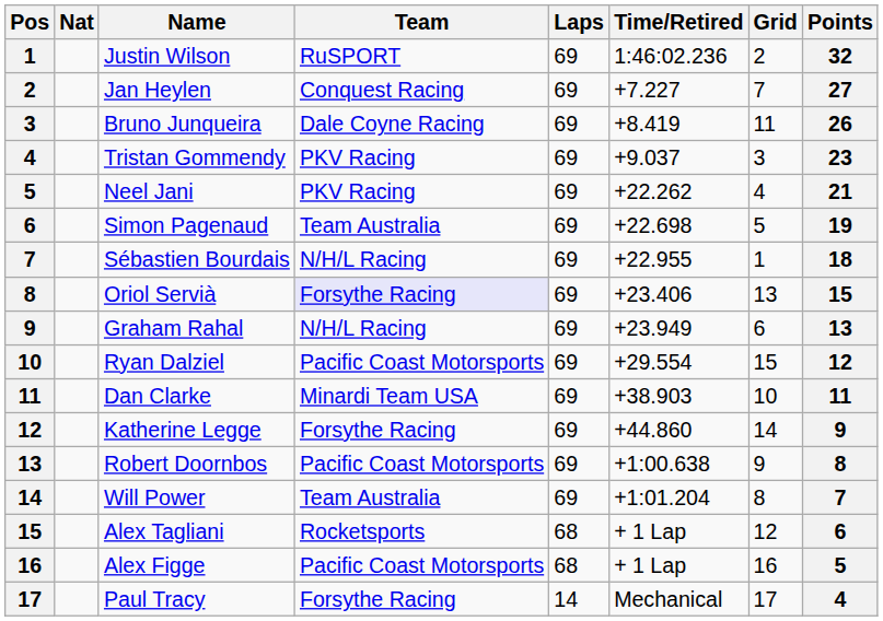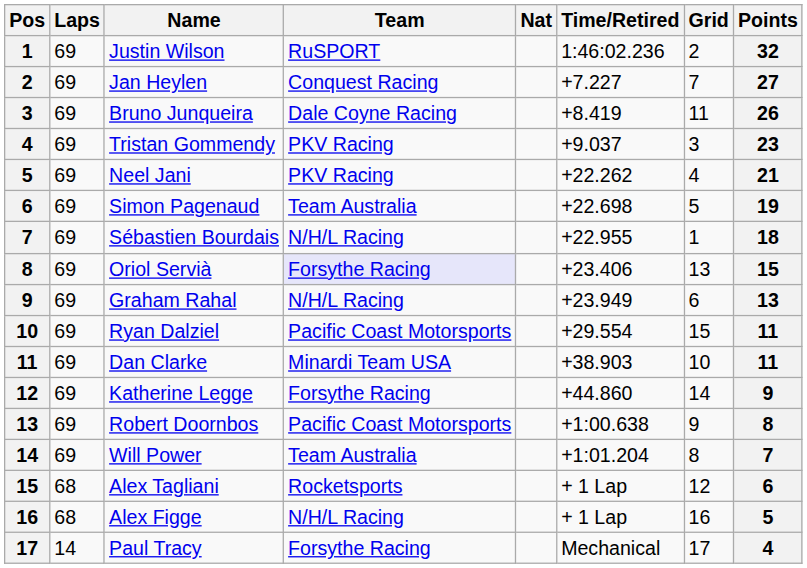 <table class="wikitable" style="font-size: 95%;">
 <tr>
 <th>Pos</th>
-<th>Nat</th>
+<th>Laps</th>
 <th>Name</th>
 <th>Team</th>
-<th>Laps</th>
+<th>Nat</th>
 <th>Time/Retired</th>
 <th>Grid</th>
 <th>Points</th>
 </tr>
 <tr>
 <th>1</th>
-<td></td>
+<td>69</td>
 <td><a href='#'>Justin Wilson</a></td>
 <td><a href='#'>RuSPORT</a></td>
-<td>69</td>
+<td></td>
 <td>1:46:02.236</td>
 <td>2</td>
 <th>32</th>
 </tr>
 <tr>
 <th>2</th>
-<td></td>
+<td>69</td>
 <td><a href='#'>Jan Heylen</a></td>
 <td><a href='#'>Conquest Racing</a></td>
-<td>69</td>
+<td></td>
 <td>+7.227</td>
 <td>7</td>
 <th>27</th>
 </tr>
 <tr>
 <th>3</th>
-<td></td>
+<td>69</td>
 <td><a href='#'>Bruno Junqueira</a></td>
 <td><a href='#'>Dale Coyne Racing</a></td>
-<td>69</td>
+<td></td>
 <td>+8.419</td>
 <td>11</td>
 <th>26</th>
 </tr>
 <tr>
 <th>4</th>
-<td></td>
+<td>69</td>
 <td><a href='#'>Tristan Gommendy</a></td>
 <td><a href='#'>PKV Racing</a></td>
-<td>69</td>
+<td></td>
 <td>+9.037</td>
 <td>3</td>
 <th>23</th>
 </tr>
 <tr>
 <th>5</th>
-<td></td>
+<td>69</td>
 <td><a href='#'>Neel Jani</a></td>
 <td><a href='#'>PKV Racing</a></td>
-<td>69</td>
+<td></td>
 <td>+22.262</td>
 <td>4</td>
 <th>21</th>
 </tr>
 <tr>
 <th>6</th>
-<td></td>
+<td>69</td>
 <td><a href='#'>Simon Pagenaud</a></td>
 <td><a href='#'>Team Australia</a></td>
-<td>69</td>
+<td></td>
 <td>+22.698</td>
 <td>5</td>
 <th>19</th>
 </tr>
 <tr>
 <th>7</th>
-<td></td>
+<td>69</td>
 <td><a href='#'>Sébastien Bourdais</a></td>
 <td><a href='#'>N/H/L Racing</a></td>
-<td>69</td>
+<td></td>
 <td>+22.955</td>
 <td>1</td>
 <th>18</th>
 </tr>
 <tr>
 <th>8</th>
-<td></td>
+<td>69</td>
 <td><a href='#'>Oriol Servià</a></td>
 <td style="background: lavender;"><a href='#'>Forsythe Racing</a></td>
-<td>69</td>
+<td></td>
 <td>+23.406</td>
 <td>13</td>
 <th>15</th>
 </tr>
 <tr>
 <th>9</th>
-<td></td>
+<td>69</td>
 <td><a href='#'>Graham Rahal</a></td>
 <td><a href='#'>N/H/L Racing</a></td>
-<td>69</td>
+<td></td>
 <td>+23.949</td>
 <td>6</td>
 <th>13</th>
 </tr>
 <tr>
 <th>10</th>
-<td></td>
+<td>69</td>
 <td><a href='#'>Ryan Dalziel</a></td>
 <td><a href='#'>Pacific Coast Motorsports</a></td>
-<td>69</td>
+<td></td>
 <td>+29.554</td>
 <td>15</td>
-<th>12</th>
+<th>11</th>
 </tr>
 <tr>
 <th>11</th>
-<td></td>
+<td>69</td>
 <td><a href='#'>Dan Clarke</a></td>
 <td><a href='#'>Minardi Team USA</a></td>
-<td>69</td>
+<td></td>
 <td>+38.903</td>
 <td>10</td>
 <th>11</th>
 </tr>
 <tr>
 <th>12</th>
-<td></td>
+<td>69</td>
 <td><a href='#'>Katherine Legge</a></td>
 <td><a href='#'>Forsythe Racing</a></td>
-<td>69</td>
+<td></td>
 <td>+44.860</td>
 <td>14</td>
 <th>9</th>
 </tr>
 <tr>
 <th>13</th>
-<td></td>
+<td>69</td>
 <td><a href='#'>Robert Doornbos</a></td>
 <td><a href='#'>Pacific Coast Motorsports</a></td>
-<td>69</td>
+<td></td>
 <td>+1:00.638</td>
 <td>9</td>
 <th>8</th>
 </tr>
 <tr>
 <th>14</th>
-<td></td>
+<td>69</td>
 <td><a href='#'>Will Power</a></td>
 <td><a href='#'>Team Australia</a></td>
-<td>69</td>
+<td></td>
 <td>+1:01.204</td>
 <td>8</td>
 <th>7</th>
 </tr>
 <tr>
 <th>15</th>
-<td></td>
+<td>68</td>
 <td><a href='#'>Alex Tagliani</a></td>
 <td><a href='#'>Rocketsports</a></td>
-<td>68</td>
+<td></td>
 <td>+ 1 Lap</td>
 <td>12</td>
 <th>6</th>
 </tr>
 <tr>
 <th>16</th>
+<td>68</td>
+<td><a href='#'>Alex Figge</a></td>
+<td><a href='#'>N/H/L Racing</a></td>
 <td></td>
-<td><a href='#'>Alex Figge</a></td>
-<td><a href='#'>Pacific Coast Motorsports</a></td>
-<td>68</td>
 <td>+ 1 Lap</td>
 <td>16</td>
 <th>5</th>
 </tr>
 <tr>
 <th>17</th>
-<td></td>
+<td>14</td>
 <td><a href='#'>Paul Tracy</a></td>
 <td><a href='#'>Forsythe Racing</a></td>
-<td>14</td>
+<td></td>
 <td>Mechanical</td>
 <td>17</td>
 <th>4</th>
 </tr>
 </table>
